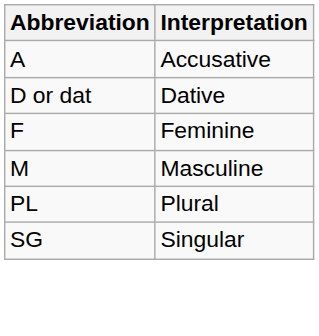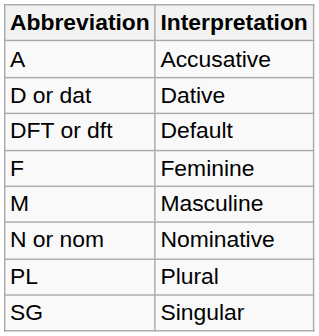 <table class="wikitable">
 <tr>
 <th>Abbreviation</th>
 <th>Interpretation</th>
 </tr>
 <tr>
 <td>A</td>
 <td>Accusative</td>
 </tr>
 <tr>
 <td>D or dat</td>
 <td>Dative</td>
 </tr>
 <tr>
+<td>DFT or dft</td>
+<td>Default</td>
+</tr>
+<tr>
 <td>F</td>
 <td>Feminine</td>
 </tr>
 <tr>
 <td>M</td>
 <td>Masculine</td>
+</tr>
+<tr>
+<td>N or nom</td>
+<td>Nominative</td>
 </tr>
 <tr>
 <td>PL</td>
 <td>Plural</td>
 </tr>
 <tr>
 <td>SG</td>
 <td>Singular</td>
 </tr>
 </table>
